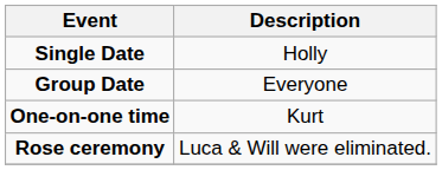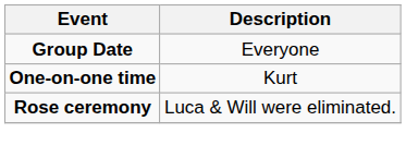 <table class="wikitable sortable" style="text-align:center;">
 <tr>
 <th>Event</th>
 <th>Description</th>
-</tr>
-<tr>
-<td><strong>Single Date</strong></td>
-<td>Holly</td>
 </tr>
 <tr>
 <td><strong>Group Date</strong></td>
 <td>Everyone</td>
 </tr>
 <tr>
 <td><strong>One-on-one time</strong></td>
 <td>Kurt</td>
 </tr>
 <tr>
 <td><strong>Rose ceremony</strong></td>
 <td>Luca & Will were eliminated.</td>
 </tr>
 <tr>
 </tr>
 </table>
